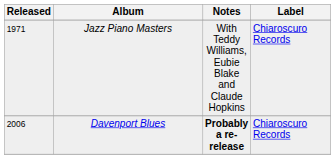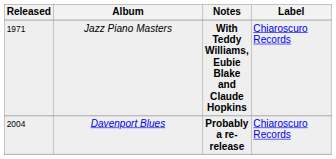 <table Class="wikitable"|width=100%>
 <tr bgcolor="#CCCCCC">
 <th align="center" valign="bottom" width="20">Released</th>
 <th align="center" valign="bottom" width="230">Album</th>
 <th align="center" valign="bottom" width="50">Notes</th>
 <th align="center" valign="bottom" width="120">Label</th>
 </tr>
 <tr>
 </tr>
 <tr bgcolor="#efefef">
 <td align="left" valign="top"><small>1971</small></td>
 <td align="center" valign="top"><em>Jazz Piano Masters</em></td>
-<td valign="top" align="center">With Teddy Williams, Eubie Blake and Claude Hopkins</td>
+<td valign="top" align="center"><strong>With Teddy Williams, Eubie Blake and Claude Hopkins</strong></td>
 <td align="left" valign="top"><a href='#'>Chiaroscuro Records</a></td>
 </tr>
 <tr>
 </tr>
 <tr bgcolor="#efefef">
-<td align="left" valign="top"><small>2006</small></td>
+<td align="left" valign="top"><small>2004</small></td>
 <td align="center" valign="top"><em><a href='#'>Davenport Blues</a></em></td>
 <td valign="top" align="center"><strong>Probably a re-release</strong></td>
 <td align="left" valign="top"><a href='#'>Chiaroscuro Records</a></td>
 </tr>
 <tr>
 </tr>
 </table>
